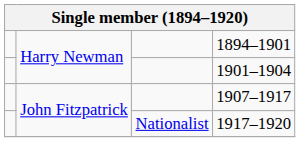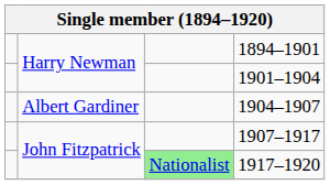 <table class="wikitable">
 <tr>
 <th colspan="4">Single member (1894–1920)</th>
 </tr>
 <tr>
 <td> </td>
 <td rowspan="2"><a href='#'>Harry Newman</a></td>
 <td></td>
 <td>1894–1901</td>
 </tr>
 <tr>
 <td> </td>
 <td></td>
 <td>1901–1904</td>
 </tr>
 <tr>
 <td> </td>
+<td><a href='#'>Albert Gardiner</a></td>
+<td></td>
+<td>1904–1907</td>
+</tr>
+<tr>
+<td> </td>
 <td rowspan="2"><a href='#'>John Fitzpatrick</a></td>
 <td></td>
 <td>1907–1917</td>
 </tr>
 <tr>
 <td> </td>
-<td><a href='#'>Nationalist</a></td>
+<td style="background: lightgreen;"><a href='#'>Nationalist</a></td>
 <td>1917–1920</td>
 </tr>
 <tr>
 </tr>
 </table>
